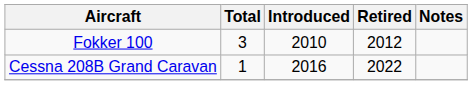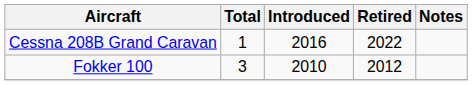 <table class="wikitable" style="margin:0.5em auto;text-align:center">
 <tr>
 <th>Aircraft</th>
 <th>Total</th>
 <th>Introduced</th>
 <th>Retired</th>
 <th>Notes</th>
 </tr>
 <tr>
+<td><a href='#'>Cessna 208B Grand Caravan</a></td>
+<td>1</td>
+<td>2016</td>
+<td>2022</td>
+<td></td>
+</tr>
+<tr>
 <td><a href='#'>Fokker 100</a></td>
 <td>3</td>
 <td>2010</td>
 <td>2012</td>
 <td></td>
 </tr>
 <tr>
-<td><a href='#'>Cessna 208B Grand Caravan</a></td>
-<td>1</td>
-<td>2016</td>
-<td>2022</td>
-<td></td>
-</tr>
-<tr>
 </tr>
 </table>
